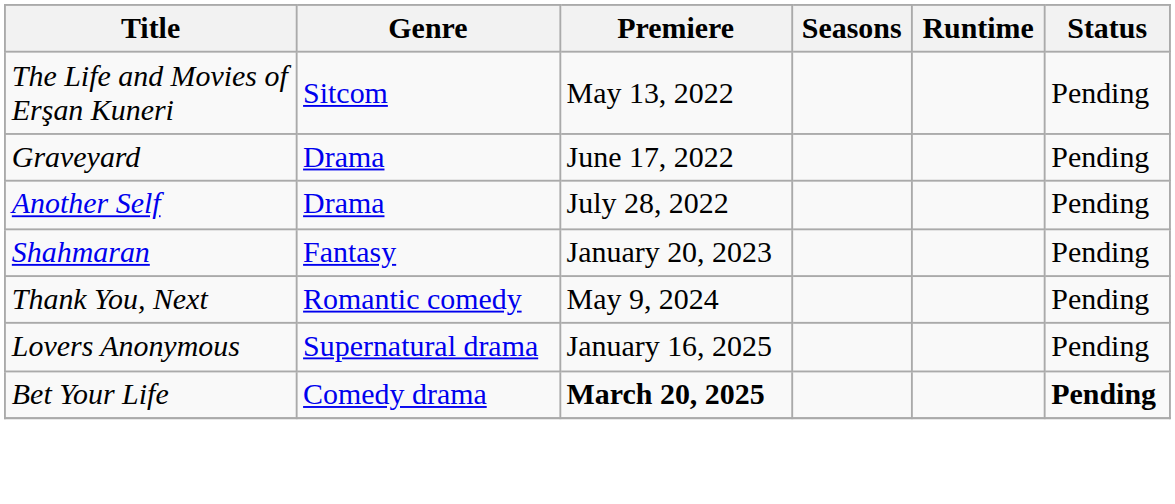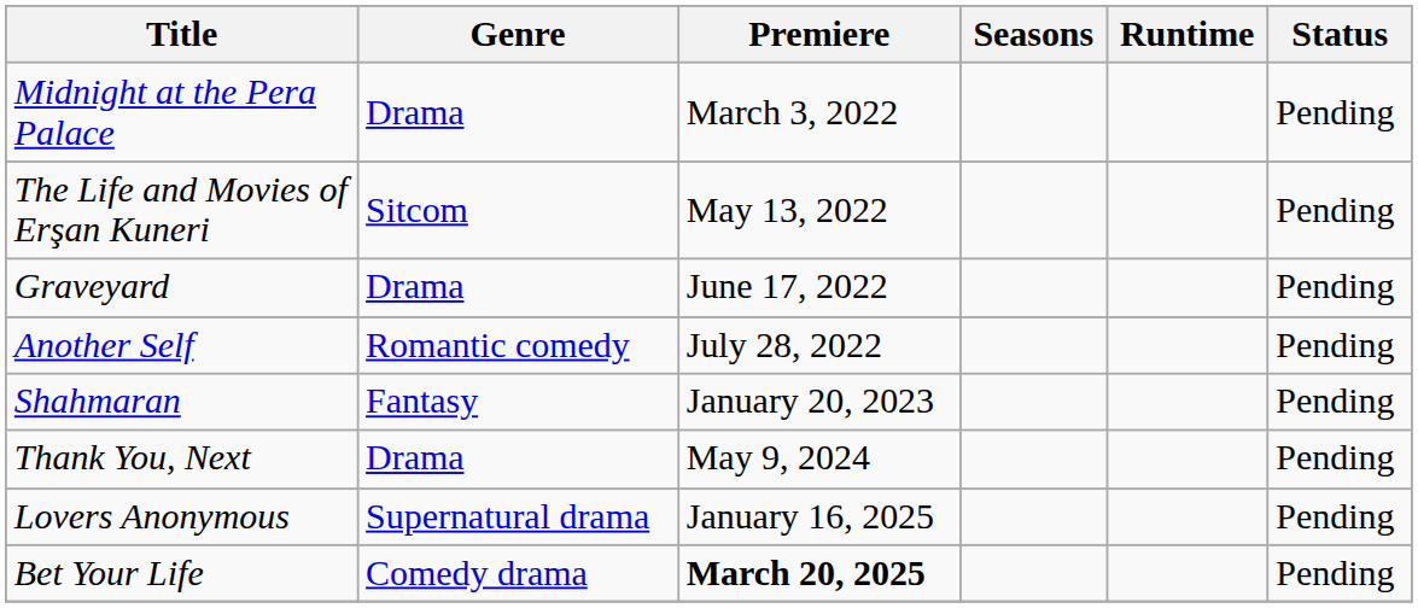 <table class="wikitable sortable" style="width:100%">
 <tr>
 <th scope="col" style="width:25%;">Title</th>
 <th>Genre</th>
 <th>Premiere</th>
 <th>Seasons</th>
 <th>Runtime</th>
 <th>Status</th>
+</tr>
+<tr>
+<td><em><a href='#'>Midnight at the Pera Palace</a></em></td>
+<td><a href='#'>Drama</a></td>
+<td>March 3, 2022</td>
+<td></td>
+<td></td>
+<td>Pending</td>
 </tr>
 <tr>
 <td><em>The Life and Movies of Erşan Kuneri</em></td>
 <td><a href='#'>Sitcom</a></td>
 <td>May 13, 2022</td>
 <td></td>
 <td></td>
 <td>Pending</td>
 </tr>
 <tr>
 <td><em>Graveyard</em></td>
 <td><a href='#'>Drama</a></td>
 <td>June 17, 2022</td>
 <td></td>
 <td></td>
 <td>Pending</td>
 </tr>
 <tr>
 <td><em><a href='#'>Another Self</a></em></td>
-<td><a href='#'>Drama</a></td>
+<td><a href='#'>Romantic comedy</a></td>
 <td>July 28, 2022</td>
 <td></td>
 <td></td>
 <td>Pending</td>
 </tr>
 <tr>
 <td><em><a href='#'>Shahmaran</a></em></td>
 <td><a href='#'>Fantasy</a></td>
 <td>January 20, 2023</td>
 <td></td>
 <td></td>
 <td>Pending</td>
 </tr>
 <tr>
 <td><em>Thank You, Next</em></td>
-<td><a href='#'>Romantic comedy</a></td>
+<td><a href='#'>Drama</a></td>
 <td>May 9, 2024</td>
 <td></td>
 <td></td>
 <td>Pending</td>
 </tr>
 <tr>
 <td><em>Lovers Anonymous</em></td>
 <td><a href='#'>Supernatural drama</a></td>
 <td>January 16, 2025</td>
 <td></td>
 <td></td>
 <td>Pending</td>
 </tr>
 <tr>
 <td><em>Bet Your Life</em></td>
 <td><a href='#'>Comedy drama</a></td>
 <td><strong>March 20, 2025</strong></td>
 <td></td>
 <td></td>
-<td><strong>Pending</strong></td>
+<td>Pending</td>
 </tr>
 <tr>
 </tr>
 </table>
